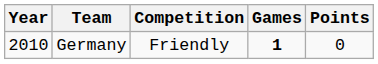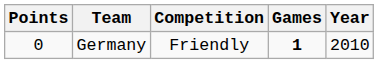 <table class="wikitable">
 <tr>
-<th>Year</th>
+<th>Points</th>
 <th>Team</th>
 <th>Competition</th>
 <th>Games</th>
-<th>Points</th>
+<th>Year</th>
 </tr>
 <tr align="center">
-<td>2010</td>
+<td>0</td>
 <td>Germany</td>
 <td>Friendly</td>
 <td><strong>1</strong></td>
-<td>0</td>
+<td>2010</td>
 </tr>
 </table>
